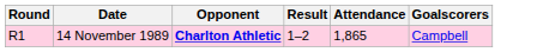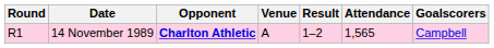 <table class="wikitable">
 <tr>
 <th>Round</th>
 <th>Date</th>
 <th>Opponent</th>
+<th>Venue</th>
 <th>Result</th>
 <th>Attendance</th>
 <th>Goalscorers</th>
 </tr>
 <tr style="background:#ffd0e3;">
 <td>R1</td>
 <td>14 November 1989</td>
 <td><strong><a href='#'>Charlton Athletic</a></strong></td>
+<td>A</td>
 <td>1–2</td>
-<td>1,865</td>
+<td>1,565</td>
 <td><a href='#'>Campbell</a></td>
 </tr>
 </table>
